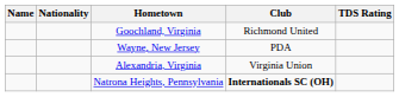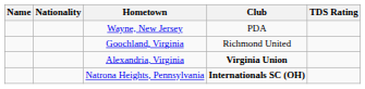 <table class="wikitable" style="font-size:90%; text-align: center;" border="1">
 <tr>
 <th>Name</th>
 <th>Nationality</th>
 <th>Hometown</th>
 <th>Club</th>
 <th>TDS Rating</th>
 </tr>
 <tr>
 <td></td>
 <td></td>
+<td><a href='#'>Wayne, New Jersey</a></td>
+<td>PDA</td>
+<td></td>
+</tr>
+<tr>
+<td></td>
+<td></td>
 <td><a href='#'>Goochland, Virginia</a></td>
 <td>Richmond United</td>
 <td></td>
 </tr>
 <tr>
 <td></td>
 <td></td>
-<td><a href='#'>Wayne, New Jersey</a></td>
-<td>PDA</td>
-<td></td>
-</tr>
-<tr>
-<td></td>
-<td></td>
 <td><a href='#'>Alexandria, Virginia</a></td>
-<td>Virginia Union</td>
+<td><strong>Virginia Union</strong></td>
 <td></td>
 </tr>
 <tr>
 <td></td>
 <td></td>
 <td><a href='#'>Natrona Heights, Pennsylvania</a></td>
 <td><strong>Internationals SC (OH)</strong></td>
 <td></td>
 </tr>
 </table>
